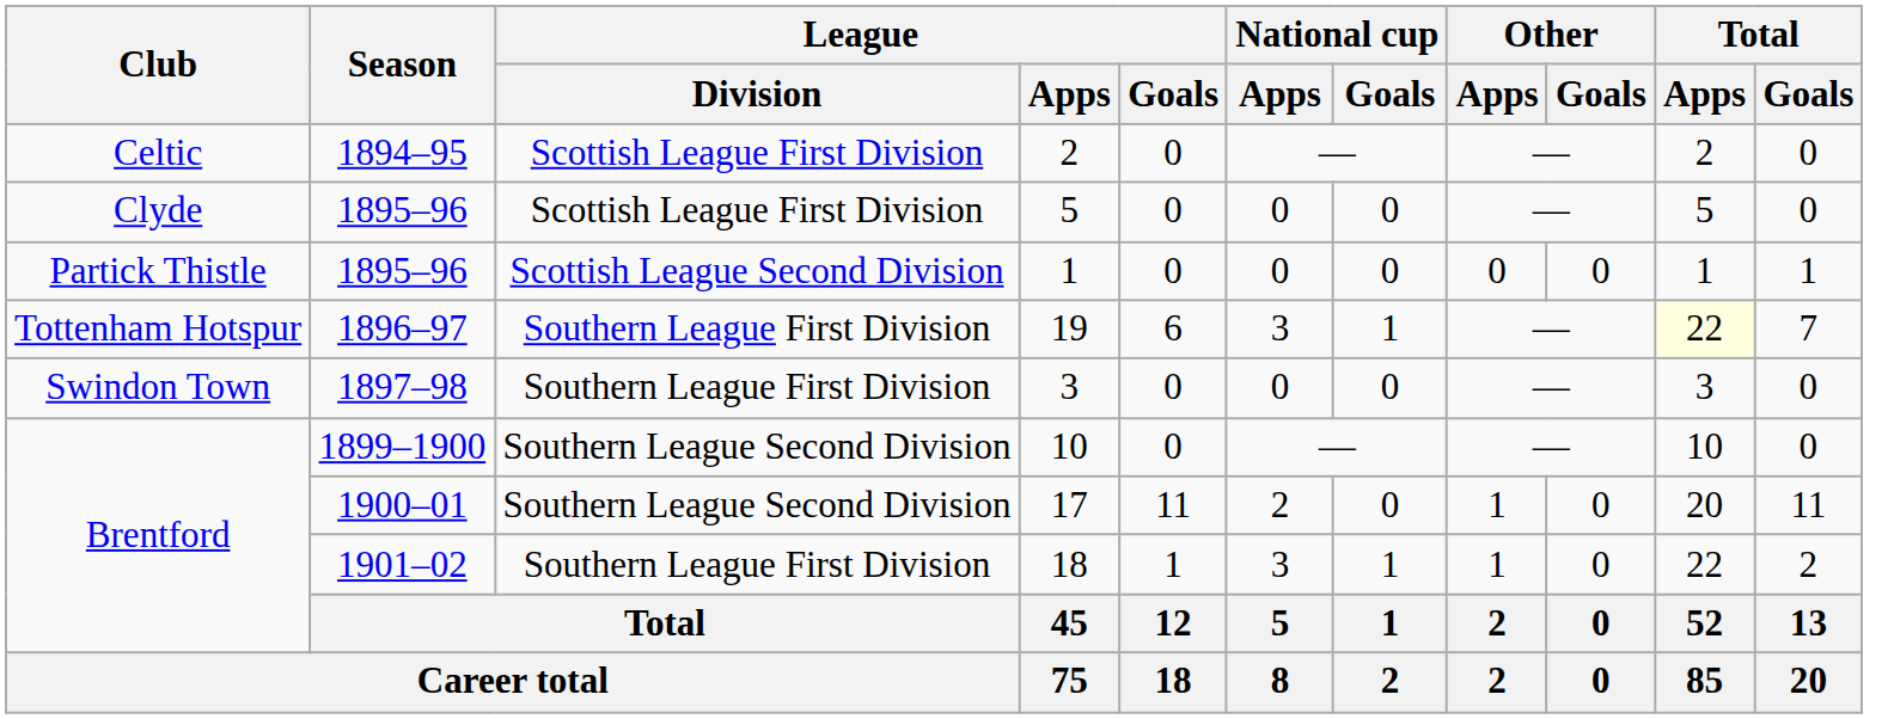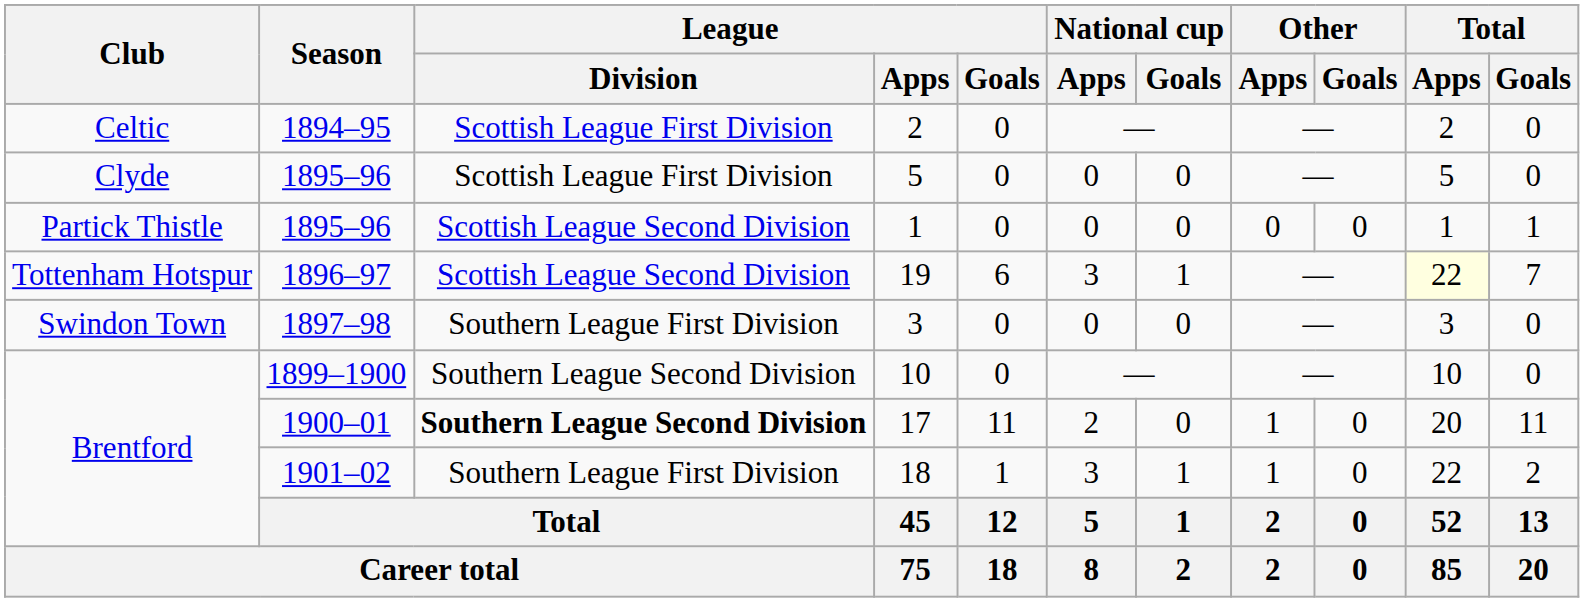 <table class="wikitable" style="text-align: center;">
 <tr>
 <th rowspan="2">Club</th>
 <th rowspan="2">Season</th>
 <th colspan="3">League</th>
 <th colspan="2">National cup</th>
 <th colspan="2">Other</th>
 <th colspan="2">Total</th>
 </tr>
 <tr>
 <th>Division</th>
 <th>Apps</th>
 <th>Goals</th>
 <th>Apps</th>
 <th>Goals</th>
 <th>Apps</th>
 <th>Goals</th>
 <th>Apps</th>
 <th>Goals</th>
 </tr>
 <tr>
 <td><a href='#'>Celtic</a></td>
 <td><a href='#'>1894–95</a></td>
 <td><a href='#'>Scottish League First Division</a></td>
 <td>2</td>
 <td>0</td>
 <td colspan="2">—</td>
 <td colspan="2">—</td>
 <td>2</td>
 <td>0</td>
 </tr>
 <tr>
 <td><a href='#'>Clyde</a></td>
 <td><a href='#'>1895–96</a></td>
 <td>Scottish League First Division</td>
 <td>5</td>
 <td>0</td>
 <td>0</td>
 <td>0</td>
 <td colspan="2">—</td>
 <td>5</td>
 <td>0</td>
 </tr>
 <tr>
 <td><a href='#'>Partick Thistle</a></td>
 <td><a href='#'>1895–96</a></td>
 <td><a href='#'>Scottish League Second Division</a></td>
 <td>1</td>
 <td>0</td>
 <td>0</td>
 <td>0</td>
 <td>0</td>
 <td>0</td>
 <td>1</td>
 <td>1</td>
 </tr>
 <tr>
 <td><a href='#'>Tottenham Hotspur</a></td>
 <td><a href='#'>1896–97</a></td>
-<td><a href='#'>Southern League</a> First Division</td>
+<td><a href='#'>Scottish League Second Division</a></td>
 <td>19</td>
 <td>6</td>
 <td>3</td>
 <td>1</td>
 <td colspan="2">—</td>
 <td style="background: lightyellow;">22</td>
 <td>7</td>
 </tr>
 <tr>
 <td><a href='#'>Swindon Town</a></td>
 <td><a href='#'>1897–98</a></td>
 <td>Southern League First Division</td>
 <td>3</td>
 <td>0</td>
 <td>0</td>
 <td>0</td>
 <td colspan="2">—</td>
 <td>3</td>
 <td>0</td>
 </tr>
 <tr>
 <td rowspan="4"><a href='#'>Brentford</a></td>
 <td><a href='#'>1899–1900</a></td>
 <td>Southern League Second Division</td>
 <td>10</td>
 <td>0</td>
 <td colspan="2">—</td>
 <td colspan="2">—</td>
 <td>10</td>
 <td>0</td>
 </tr>
 <tr>
 <td><a href='#'>1900–01</a></td>
-<td>Southern League Second Division</td>
+<td><strong>Southern League Second Division</strong></td>
 <td>17</td>
 <td>11</td>
 <td>2</td>
 <td>0</td>
 <td>1</td>
 <td>0</td>
 <td>20</td>
 <td>11</td>
 </tr>
 <tr>
 <td><a href='#'>1901–02</a></td>
 <td>Southern League First Division</td>
 <td>18</td>
 <td>1</td>
 <td>3</td>
 <td>1</td>
 <td>1</td>
 <td>0</td>
 <td>22</td>
 <td>2</td>
 </tr>
 <tr>
 <th colspan="2">Total</th>
 <th>45</th>
 <th>12</th>
 <th>5</th>
 <th>1</th>
 <th>2</th>
 <th>0</th>
 <th>52</th>
 <th>13</th>
 </tr>
 <tr>
 <th colspan="3">Career total</th>
 <th>75</th>
 <th>18</th>
 <th>8</th>
 <th>2</th>
 <th>2</th>
 <th>0</th>
 <th>85</th>
 <th>20</th>
 </tr>
 </table>
